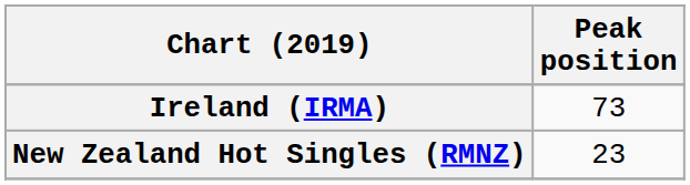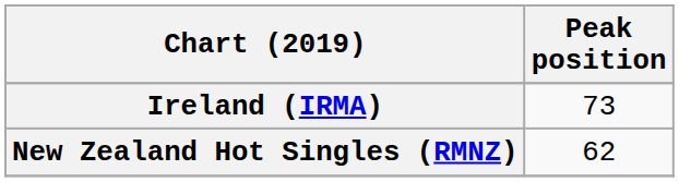 <table class="wikitable sortable plainrowheaders" style="text-align:center">
 <tr>
 <th scope="col">Chart (2019)</th>
 <th scope="col">Peak<br>position</th>
 </tr>
 <tr>
 </tr>
 <tr>
 </tr>
 <tr>
 </tr>
 <tr>
 <th scope="row">Ireland (<a href='#'>IRMA</a>)</th>
 <td>73</td>
 </tr>
 <tr>
 <th scope="row">New Zealand Hot Singles (<a href='#'>RMNZ</a>)</th>
-<td>23</td>
+<td>62</td>
 </tr>
 <tr>
 </tr>
 <tr>
 </tr>
 <tr>
 </tr>
 <tr>
 </tr>
 <tr>
 </tr>
 </table>
